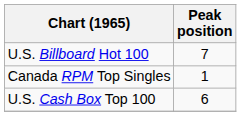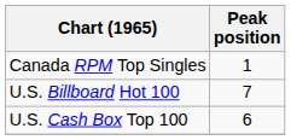 <table class="wikitable">
 <tr>
 <th>Chart (1965)</th>
 <th>Peak<br>position</th>
 </tr>
 <tr>
+<td>Canada <em><a href='#'>RPM</a></em> Top Singles</td>
+<td style="text-align:center;">1</td>
+</tr>
+<tr>
 <td>U.S. <em><a href='#'>Billboard</a></em> <a href='#'>Hot 100</a></td>
 <td style="text-align:center;">7</td>
-</tr>
-<tr>
-<td>Canada <em><a href='#'>RPM</a></em> Top Singles</td>
-<td style="text-align:center;">1</td>
 </tr>
 <tr>
 <td>U.S. <a href='#'><em>Cash Box</em></a> Top 100</td>
 <td align="center">6</td>
 </tr>
 <tr>
 </tr>
 </table>
